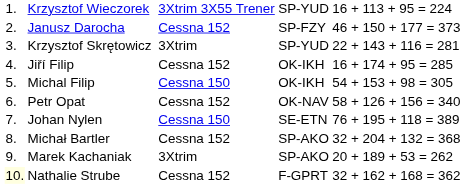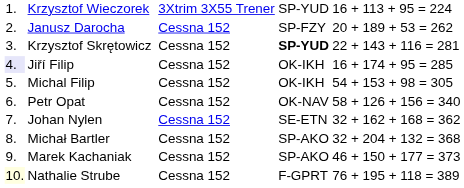 <table>
 <tr>
 <td>1.</td>
 <td><a href='#'>Krzysztof Wieczorek</a></td>
 <td></td>
 <td><a href='#'>3Xtrim 3X55 Trener</a></td>
 <td>SP-YUD</td>
 <td>16 + 113 + 95 = 224</td>
 </tr>
 <tr>
 <td>2.</td>
 <td><a href='#'>Janusz Darocha</a></td>
 <td></td>
 <td><a href='#'>Cessna 152</a></td>
 <td>SP-FZY</td>
-<td>46 + 150 + 177 = 373</td>
+<td>20 + 189 + 53 = 262</td>
 </tr>
 <tr>
 <td>3.</td>
 <td>Krzysztof Skrętowicz</td>
 <td></td>
-<td>3Xtrim</td>
-<td>SP-YUD</td>
+<td>Cessna 152</td>
+<td><strong>SP-YUD</strong></td>
 <td>22 + 143 + 116 = 281</td>
 </tr>
 <tr>
-<td>4.</td>
+<td style="background: lavender;">4.</td>
 <td>Jiří Filip</td>
 <td></td>
 <td>Cessna 152</td>
 <td>OK-IKH</td>
 <td>16 + 174 + 95 = 285</td>
 </tr>
 <tr>
 <td>5.</td>
 <td>Michal Filip</td>
 <td></td>
-<td><a href='#'>Cessna 150</a></td>
+<td>Cessna 152</td>
 <td>OK-IKH</td>
 <td>54 + 153 + 98 = 305</td>
 </tr>
 <tr>
 <td>6.</td>
 <td>Petr Opat</td>
 <td></td>
 <td>Cessna 152</td>
 <td>OK-NAV</td>
 <td>58 + 126 + 156 = 340</td>
 </tr>
 <tr>
 <td>7.</td>
 <td>Johan Nylen</td>
 <td></td>
-<td><a href='#'>Cessna 150</a></td>
+<td><a href='#'>Cessna 152</a></td>
 <td>SE-ETN</td>
-<td>76 + 195 + 118 = 389</td>
+<td>32 + 162 + 168 = 362</td>
 </tr>
 <tr>
 <td>8.</td>
 <td>Michał Bartler</td>
 <td></td>
 <td>Cessna 152</td>
 <td>SP-AKO</td>
 <td>32 + 204 + 132 = 368</td>
 </tr>
 <tr>
 <td>9.</td>
 <td>Marek Kachaniak</td>
 <td></td>
-<td>3Xtrim</td>
+<td>Cessna 152</td>
 <td>SP-AKO</td>
-<td>20 + 189 + 53 = 262</td>
+<td>46 + 150 + 177 = 373</td>
 </tr>
 <tr>
 <td style="background: lightyellow;">10.</td>
 <td>Nathalie Strube</td>
 <td></td>
 <td>Cessna 152</td>
 <td>F-GPRT</td>
-<td>32 + 162 + 168 = 362</td>
+<td>76 + 195 + 118 = 389</td>
 </tr>
 </table>
